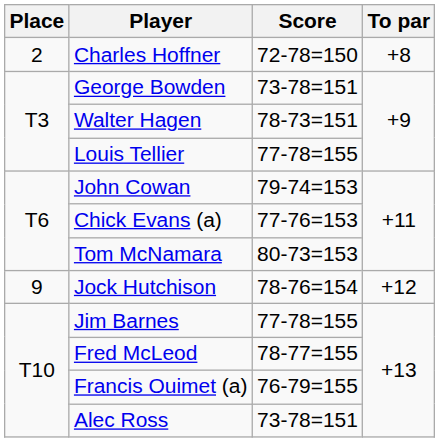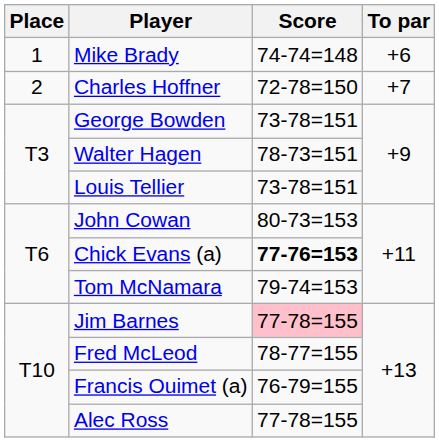 <table class=wikitable>
 <tr>
 <th>Place</th>
 <th>Player</th>
 <th>Score</th>
 <th>To par</th>
 </tr>
 <tr>
+<td align=center>1</td>
+<td> <a href='#'>Mike Brady</a></td>
+<td>74-74=148</td>
+<td align=center>+6</td>
+</tr>
+<tr>
 <td align=center>2</td>
 <td> <a href='#'>Charles Hoffner</a></td>
 <td>72-78=150</td>
-<td align=center>+8</td>
+<td align=center>+7</td>
 </tr>
 <tr>
 <td rowspan=3 align=center>T3</td>
 <td> <a href='#'>George Bowden</a></td>
 <td>73-78=151</td>
 <td rowspan=3 align=center>+9</td>
 </tr>
 <tr>
 <td> <a href='#'>Walter Hagen</a></td>
 <td>78-73=151</td>
 </tr>
 <tr>
 <td> <a href='#'>Louis Tellier</a></td>
-<td>77-78=155</td>
+<td>73-78=151</td>
 </tr>
 <tr>
 <td rowspan=3 align=center>T6</td>
 <td> <a href='#'>John Cowan</a></td>
-<td>79-74=153</td>
+<td>80-73=153</td>
 <td rowspan=3 align=center>+11</td>
 </tr>
 <tr>
 <td> <a href='#'>Chick Evans</a> (a)</td>
-<td>77-76=153</td>
+<td><strong>77-76=153</strong></td>
 </tr>
 <tr>
 <td> <a href='#'>Tom McNamara</a></td>
-<td>80-73=153</td>
-</tr>
-<tr>
-<td align=center>9</td>
-<td> <a href='#'>Jock Hutchison</a></td>
-<td>78-76=154</td>
-<td align=center>+12</td>
+<td>79-74=153</td>
 </tr>
 <tr>
 <td rowspan=4 align=center>T10</td>
 <td> <a href='#'>Jim Barnes</a></td>
-<td>77-78=155</td>
+<td style="background: pink;">77-78=155</td>
 <td rowspan=4 align=center>+13</td>
 </tr>
 <tr>
 <td> <a href='#'>Fred McLeod</a></td>
 <td>78-77=155</td>
 </tr>
 <tr>
 <td> <a href='#'>Francis Ouimet</a> (a)</td>
 <td>76-79=155</td>
 </tr>
 <tr>
 <td> <a href='#'>Alec Ross</a></td>
-<td>73-78=151</td>
+<td>77-78=155</td>
 </tr>
 </table>
